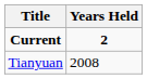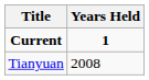 <table class="wikitable">
 <tr>
 <th>Title</th>
 <th>Years Held</th>
 </tr>
 <tr>
 <td align="center"><strong>Current</strong></td>
-<td align="center"><strong>2</strong></td>
+<td align="center"><strong>1</strong></td>
 </tr>
 <tr>
 <td> <a href='#'>Tianyuan</a></td>
 <td>2008</td>
 </tr>
 </table>
